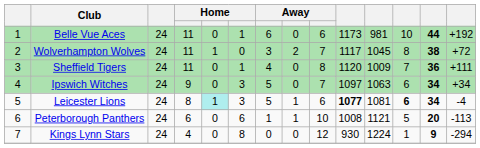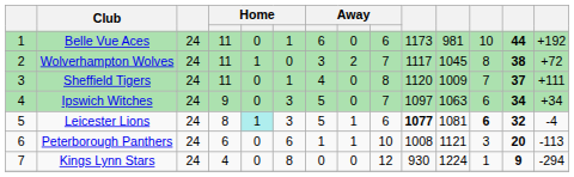 <table class="wikitable" style="text-align:center; font-size:85%">
 <tr>
 <th rowspan="2" style="width:28px;"></th>
 <th rowspan=2>Club</th>
 <th rowspan="2" style="width:28px;"></th>
 <th colspan=3>Home</th>
 <th colspan=3>Away</th>
 <th rowspan="2" style="width:28px;"></th>
 <th rowspan="2" style="width:28px;"></th>
 <th rowspan="2" style="width:28px;"></th>
 <th rowspan="2" style="width:28px;"></th>
 <th rowspan="2" style="width:28px;"></th>
 </tr>
 <tr>
 <th width=28></th>
 <th width=28></th>
 <th width=28></th>
 <th width=28></th>
 <th width=28></th>
 <th width=28></th>
 </tr>
 <tr style="background:#ACE1AF;">
 <td align="center">1</td>
 <td><a href='#'>Belle Vue Aces</a></td>
 <td align="center">24</td>
 <td align="center">11</td>
 <td align="center">0</td>
 <td align="center">1</td>
 <td align="center">6</td>
 <td align="center">0</td>
 <td align="center">6</td>
 <td align="center">1173</td>
 <td align="center">981</td>
 <td align="center">10</td>
 <td align="center"><strong>44</strong></td>
 <td align="center">+192</td>
 </tr>
 <tr style="background:#ACE1AF;">
 <td align="center">2</td>
 <td><a href='#'>Wolverhampton Wolves</a></td>
 <td align="center">24</td>
 <td align="center">11</td>
 <td align="center">1</td>
 <td align="center">0</td>
 <td align="center">3</td>
 <td align="center">2</td>
 <td align="center">7</td>
 <td align="center">1117</td>
 <td align="center">1045</td>
 <td align="center">8</td>
 <td align="center"><strong>38</strong></td>
 <td align="center">+72</td>
 </tr>
 <tr style="background:#ACE1AF;">
 <td align="center">3</td>
 <td><a href='#'>Sheffield Tigers</a></td>
 <td align="center">24</td>
 <td align="center">11</td>
 <td align="center">0</td>
 <td align="center">1</td>
 <td align="center">4</td>
 <td align="center">0</td>
 <td align="center">8</td>
 <td align="center">1120</td>
 <td align="center">1009</td>
 <td align="center">7</td>
-<td align="center"><strong>36</strong></td>
+<td align="center"><strong>37</strong></td>
 <td align="center">+111</td>
 </tr>
 <tr style="background:#ACE1AF;">
 <td align="center">4</td>
 <td><a href='#'>Ipswich Witches</a></td>
 <td align="center">24</td>
 <td align="center">9</td>
 <td align="center">0</td>
 <td align="center">3</td>
 <td align="center">5</td>
 <td align="center">0</td>
 <td align="center">7</td>
 <td align="center">1097</td>
 <td align="center">1063</td>
 <td align="center">6</td>
 <td align="center"><strong>34</strong></td>
 <td align="center">+34</td>
 </tr>
 <tr>
 <td align="center">5</td>
 <td><a href='#'>Leicester Lions</a></td>
 <td align="center">24</td>
 <td align="center">8</td>
 <td align="center" style="background: paleturquoise;">1</td>
 <td align="center">3</td>
 <td align="center">5</td>
 <td align="center">1</td>
 <td align="center">6</td>
 <td align="center"><strong>1077</strong></td>
 <td align="center">1081</td>
 <td align="center"><strong>6</strong></td>
-<td align="center"><strong>34</strong></td>
+<td align="center"><strong>32</strong></td>
 <td align="center">-4</td>
 </tr>
 <tr>
 <td align="center">6</td>
 <td><a href='#'>Peterborough Panthers</a></td>
 <td align="center">24</td>
 <td align="center">6</td>
 <td align="center">0</td>
 <td align="center">6</td>
 <td align="center">1</td>
 <td align="center">1</td>
 <td align="center">10</td>
 <td align="center">1008</td>
 <td align="center">1121</td>
-<td align="center">5</td>
+<td align="center">3</td>
 <td align="center"><strong>20</strong></td>
 <td align="center">-113</td>
 </tr>
 <tr>
 <td align="center">7</td>
 <td><a href='#'>Kings Lynn Stars</a></td>
 <td align="center">24</td>
 <td align="center">4</td>
 <td align="center">0</td>
 <td align="center">8</td>
 <td align="center">0</td>
 <td align="center">0</td>
 <td align="center">12</td>
 <td align="center">930</td>
 <td align="center">1224</td>
 <td align="center">1</td>
 <td align="center"><strong>9</strong></td>
 <td align="center">-294</td>
 </tr>
 <tr>
 </tr>
 </table>
